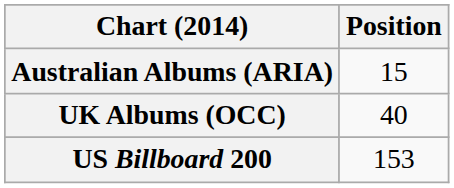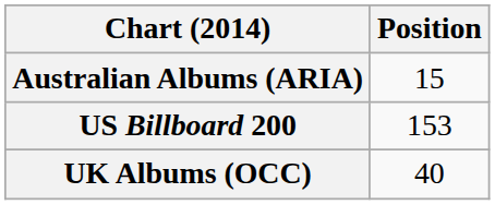 <table class="wikitable sortable plainrowheaders" style="text-align:center">
 <tr>
 <th scope="col">Chart (2014)</th>
 <th scope="col">Position</th>
 </tr>
 <tr>
 <th scope="row">Australian Albums (ARIA)</th>
 <td>15</td>
 </tr>
 <tr>
+<th scope="row">US <em>Billboard</em> 200</th>
+<td>153</td>
+</tr>
+<tr>
 <th scope="row">UK Albums (OCC)</th>
 <td>40</td>
 </tr>
-<tr>
-<th scope="row">US <em>Billboard</em> 200</th>
-<td>153</td>
-</tr>
 </table>
